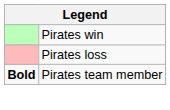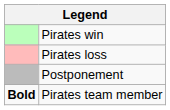 <table class="wikitable" style="font-size:90%">
 <tr>
 <th colspan="2">Legend</th>
 </tr>
 <tr>
 <td bgcolor="#bbffbb"> </td>
 <td>Pirates win</td>
 </tr>
 <tr>
 <td bgcolor="#ffbbbb"> </td>
 <td>Pirates loss</td>
 </tr>
 <tr>
+<td bgcolor="#bbbbbb"> </td>
+<td>Postponement<br></td>
+</tr>
+<tr>
 <td><strong>Bold</strong></td>
 <td>Pirates team member</td>
 </tr>
 </table>
